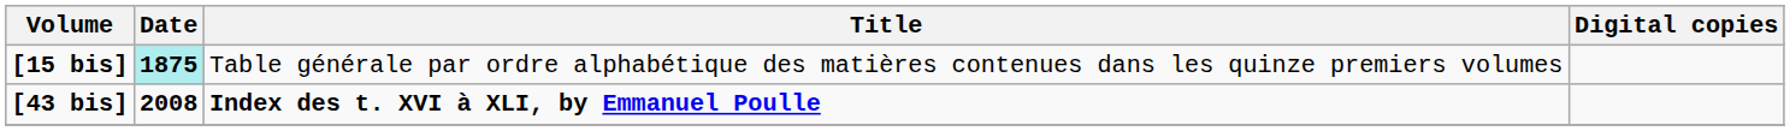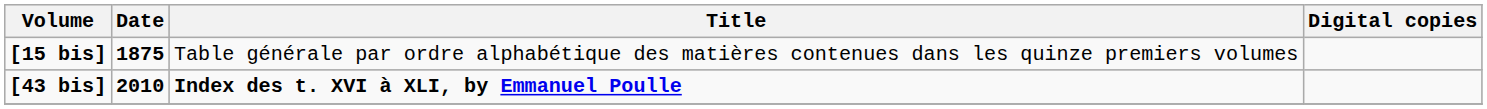 <table class="wikitable">
 <tr>
 <th align="left">Volume</th>
 <th align="left">Date</th>
 <th align="left">Title</th>
 <th align="left">Digital copies</th>
 </tr>
 <tr>
 <td><strong>[15 bis]</strong></td>
-<td style="background: paleturquoise;"><strong>1875</strong></td>
+<td><strong>1875</strong></td>
 <td>Table générale par ordre alphabétique des matières contenues dans les quinze premiers volumes</td>
 <td></td>
 </tr>
 <tr>
 <td><strong>[43 bis]</strong></td>
-<td><strong>2008</strong></td>
+<td><strong>2010</strong></td>
 <td><strong>Index des t. XVI à XLI, by <a href='#'>Emmanuel Poulle</a></strong></td>
 <td></td>
 </tr>
 <tr>
 </tr>
 </table>
